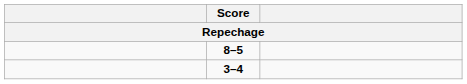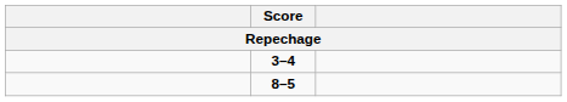 <table class="wikitable" style="text-align: left;">
 <tr>
 <th align="right" width="270"></th>
 <th width="65">Score</th>
 <th align="left" width="270"></th>
 </tr>
 <tr>
 <th colspan="3">Repechage</th>
 </tr>
 <tr>
+<td></td>
+<td align=center><strong>3–4</strong></td>
+<td><strong></strong></td>
+</tr>
+<tr>
 <td><strong></strong></td>
 <td align=center><strong>8–5</strong></td>
 <td></td>
 </tr>
-<tr>
-<td></td>
-<td align=center><strong>3–4</strong></td>
-<td><strong></strong></td>
-</tr>
 </table>
